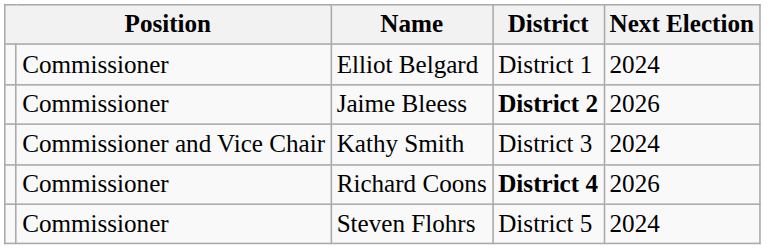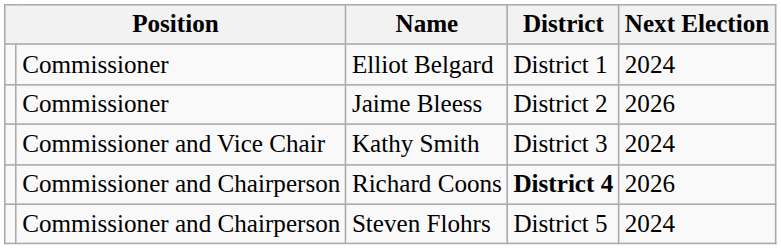 <table class="wikitable">
 <tr>
 <th colspan="2">Position</th>
 <th>Name</th>
 <th>District</th>
 <th>Next Election</th>
 </tr>
 <tr>
 <td></td>
 <td>Commissioner</td>
 <td>Elliot Belgard</td>
 <td>District 1</td>
 <td>2024</td>
 </tr>
 <tr>
 <td></td>
 <td>Commissioner</td>
 <td>Jaime Bleess</td>
-<td><strong>District 2</strong></td>
+<td>District 2</td>
 <td>2026</td>
 </tr>
 <tr>
 <td></td>
 <td>Commissioner and Vice Chair</td>
 <td>Kathy Smith</td>
 <td>District 3</td>
 <td>2024</td>
 </tr>
 <tr>
 <td></td>
-<td>Commissioner</td>
+<td>Commissioner and Chairperson</td>
 <td>Richard Coons</td>
 <td><strong>District 4</strong></td>
 <td>2026</td>
 </tr>
 <tr>
 <td></td>
-<td>Commissioner</td>
+<td>Commissioner and Chairperson</td>
 <td>Steven Flohrs</td>
 <td>District 5</td>
 <td>2024</td>
 </tr>
 </table>
